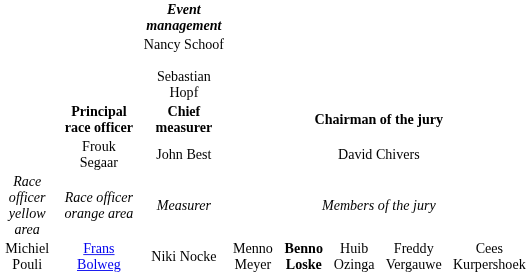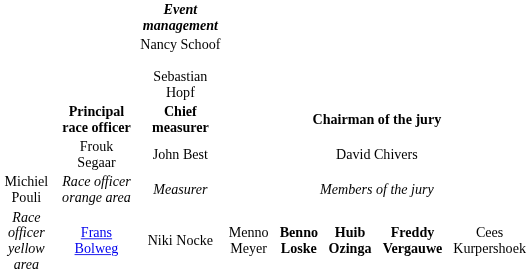 <table class="table">
 <tr>
 <th></th>
 <th></th>
 <th></th>
 <th style="text-align:center"><em>Event management</em></th>
 <th></th>
 <th></th>
 <th></th>
 <th></th>
 </tr>
 <tr>
 <td></td>
 <td></td>
 <td></td>
 <td style="text-align:center">Nancy Schoof <br>  <br> Sebastian Hopf <br> </td>
 <td></td>
 <td></td>
 <td></td>
 <td></td>
 </tr>
 <tr>
 <td></td>
 <td style="text-align:center"><strong>Principal race officer</strong></td>
 <td></td>
 <td style="text-align:center"><strong>Chief measurer</strong></td>
 <td style="text-align:center" colspan="5"><strong>Chairman of the jury</strong></td>
 <td></td>
 <td></td>
 <td></td>
 </tr>
 <tr>
 <td></td>
 <td style="text-align:center">Frouk Segaar <br> </td>
 <td></td>
 <td style="text-align:center">John Best <br> </td>
 <td style="text-align:center" colspan="5">David Chivers <br> </td>
 <td></td>
 <td></td>
 <td></td>
 </tr>
 <tr>
-<td style="text-align:center"><em>Race officer yellow area</em></td>
+<td style="text-align:center">Michiel Pouli <br></td>
 <td style="text-align:center"><em>Race officer orange area</em></td>
 <td></td>
 <td style="text-align:center"><em>Measurer</em></td>
 <td style="text-align:center" colspan="5"><em>Members of the jury</em></td>
 <td></td>
 <td></td>
 <td></td>
 </tr>
 <tr>
-<td style="text-align:center">Michiel Pouli <br></td>
+<td style="text-align:center"><em>Race officer yellow area</em></td>
 <td style="text-align:center"><a href='#'>Frans Bolweg</a> <br></td>
 <td></td>
 <td style="text-align:center">Niki Nocke <br></td>
 <td style="text-align:center">Menno Meyer <br></td>
 <td style="text-align:center"><strong>Benno Loske <br></strong></td>
-<td style="text-align:center">Huib Ozinga <br></td>
-<td style="text-align:center">Freddy Vergauwe <br></td>
+<td style="text-align:center"><strong>Huib Ozinga <br></strong></td>
+<td style="text-align:center"><strong>Freddy Vergauwe <br></strong></td>
 <td style="text-align:center">Cees Kurpershoek <br></td>
 </tr>
 <tr>
 </tr>
 </table>
